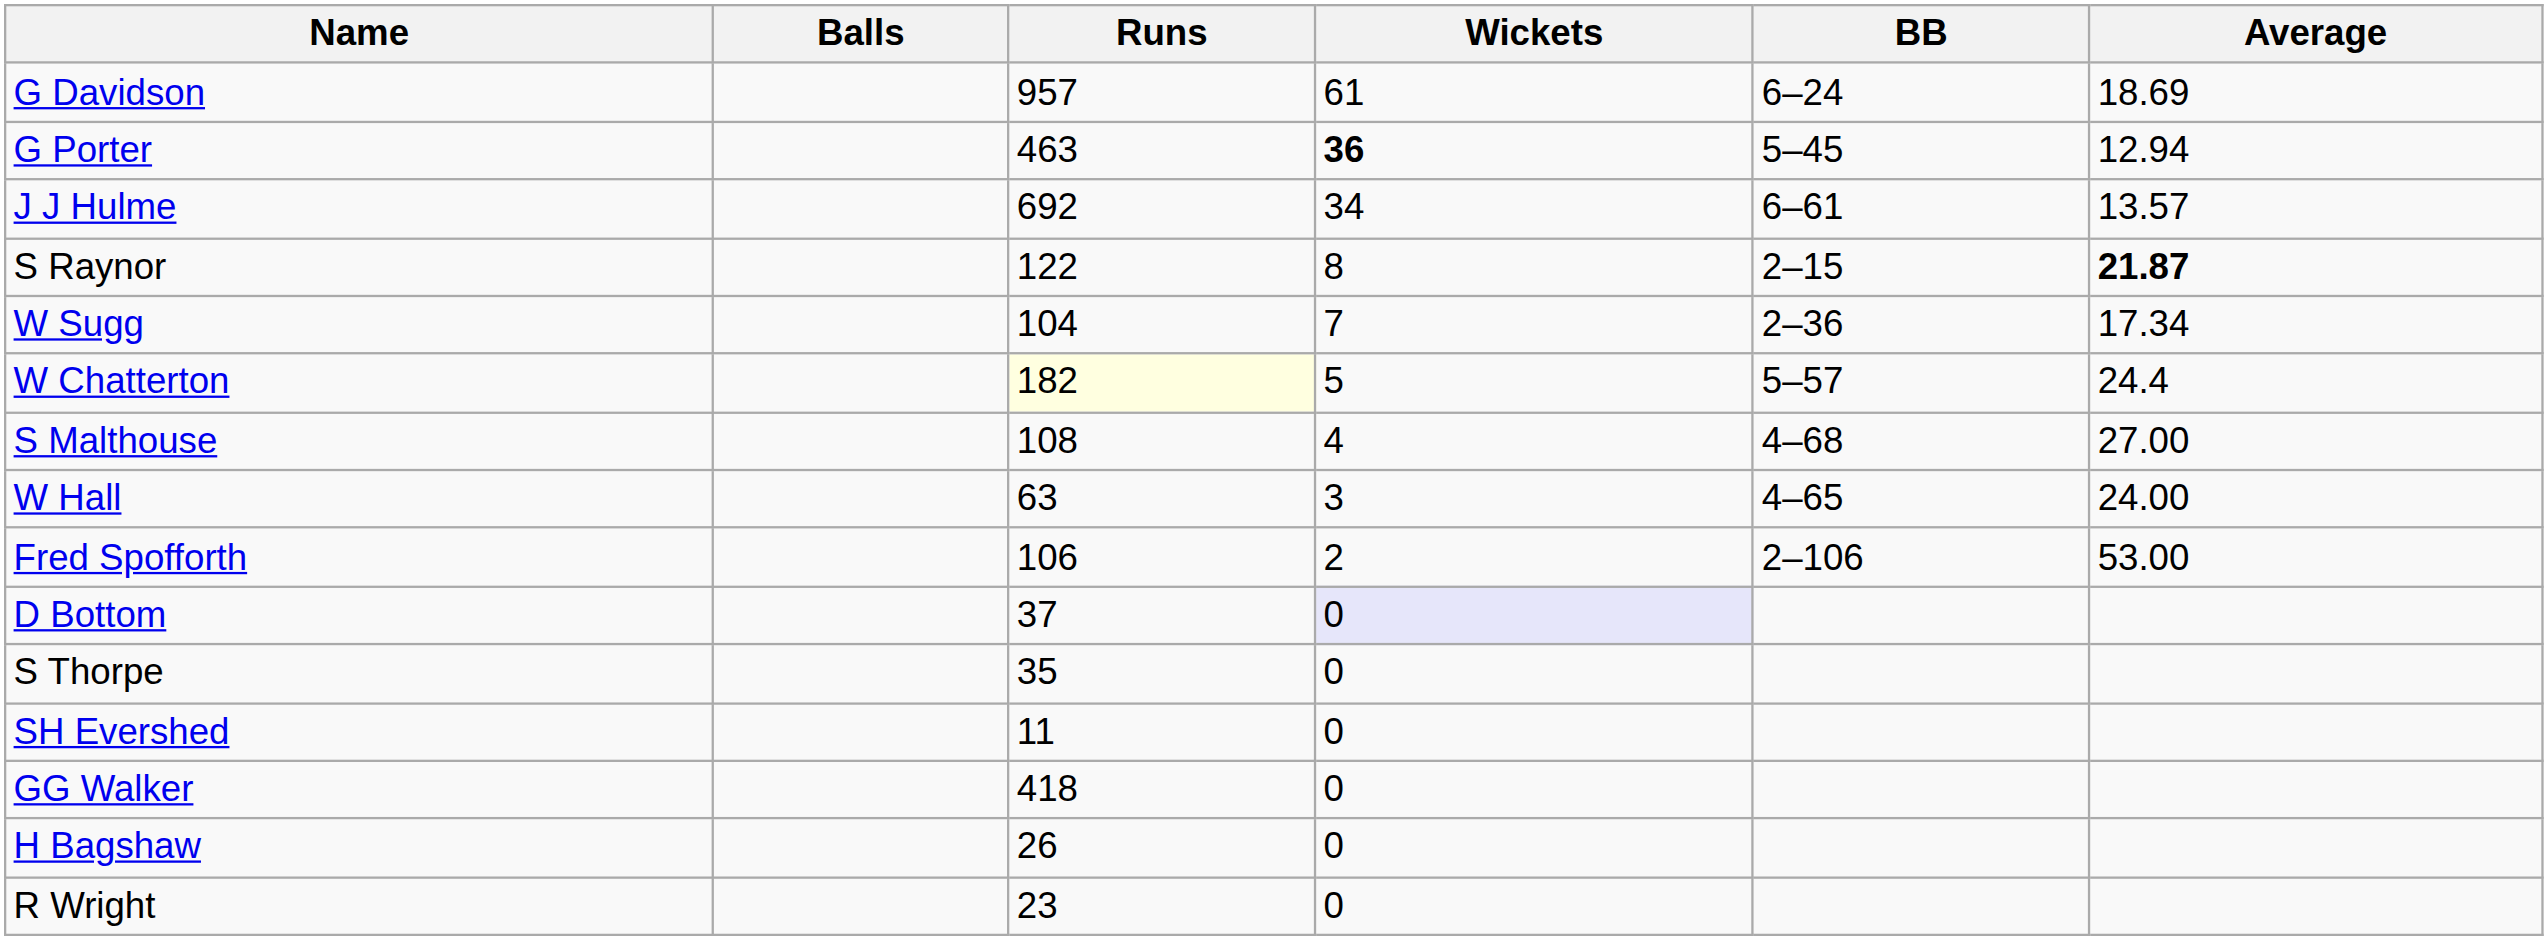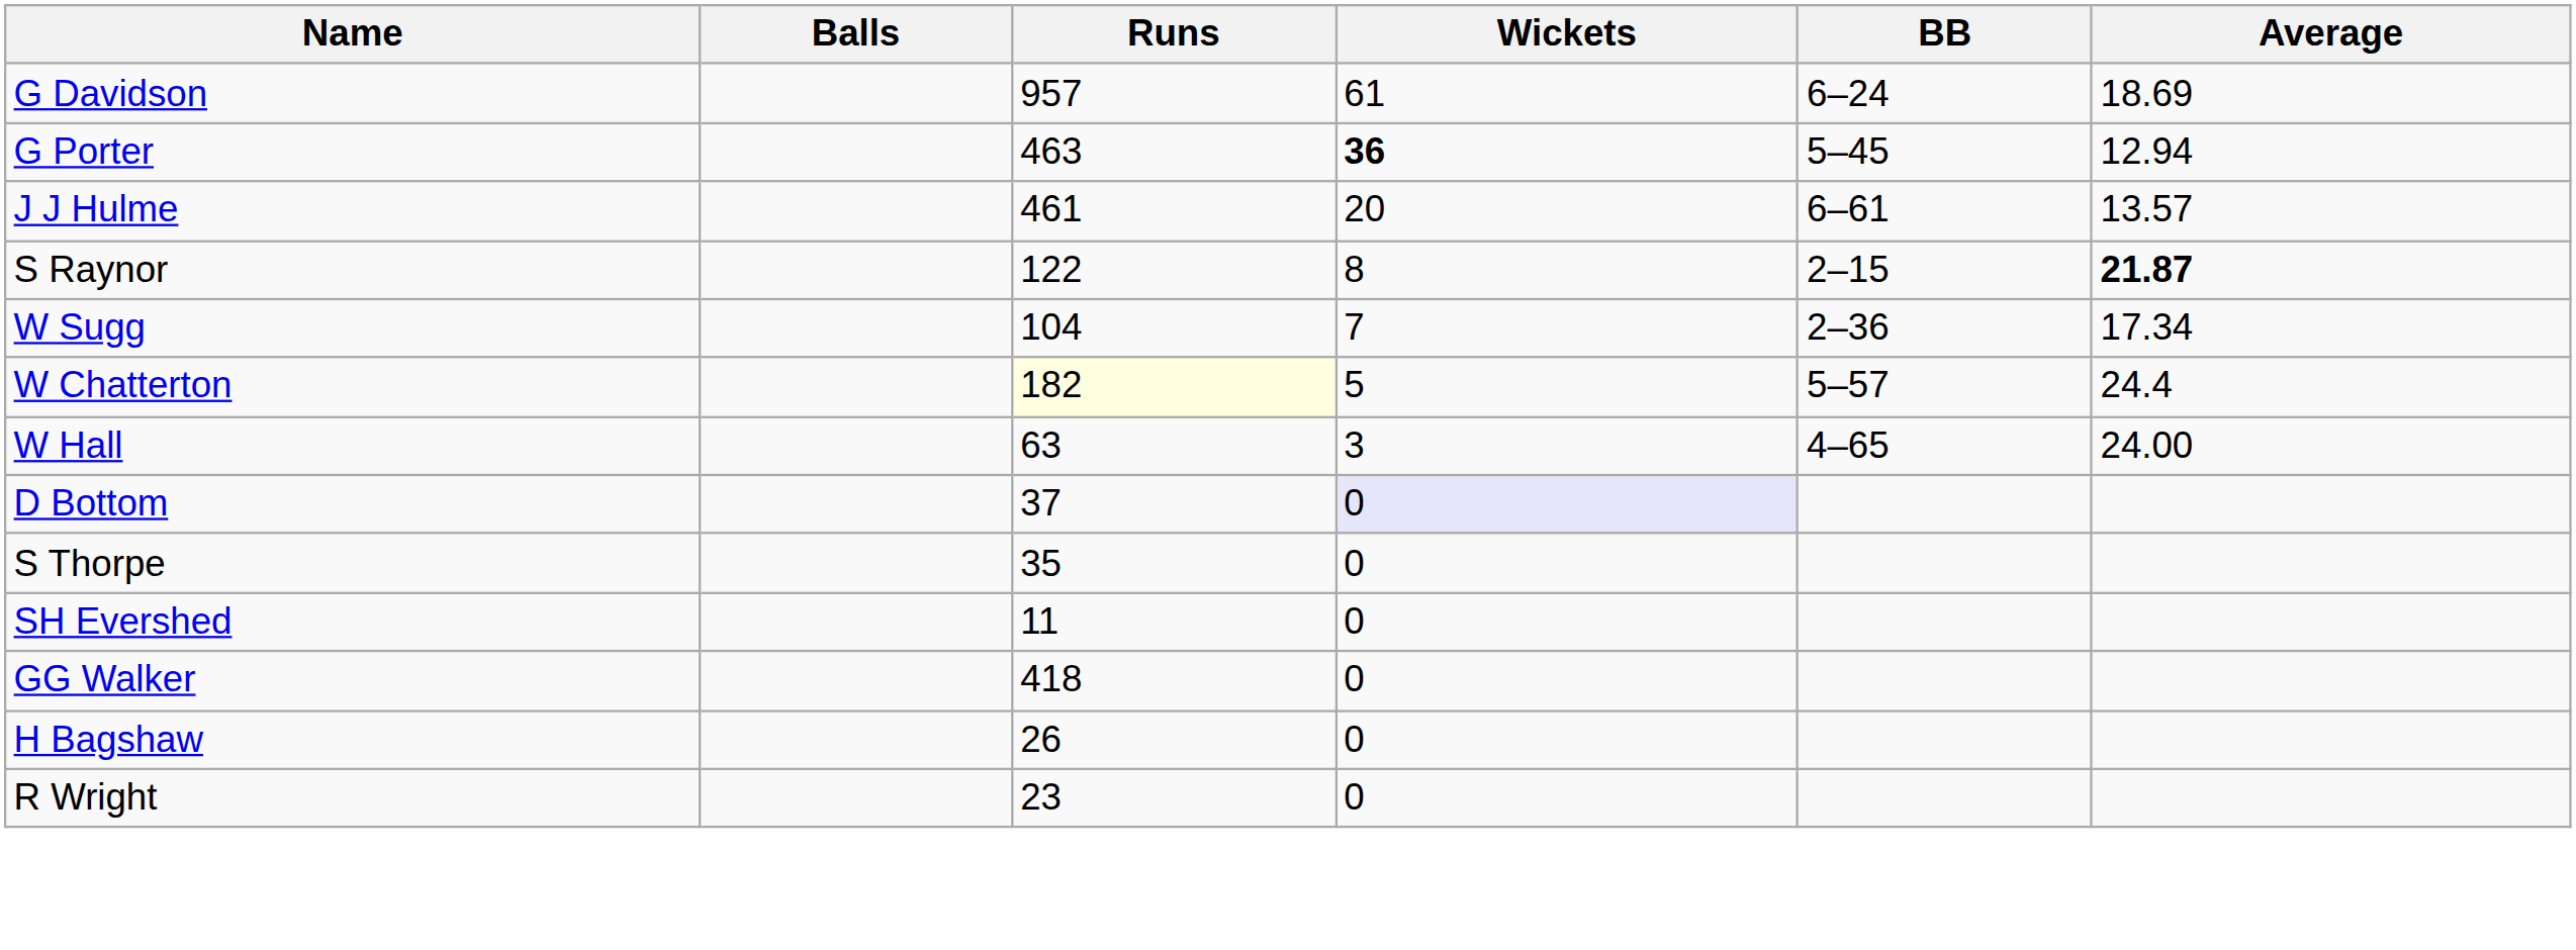 <table class="wikitable sortable" width="70%">
 <tr bgcolor="#efefef">
 <th>Name</th>
 <th>Balls</th>
 <th>Runs</th>
 <th>Wickets</th>
 <th>BB</th>
 <th>Average</th>
 </tr>
 <tr>
 <td><a href='#'>G Davidson</a></td>
 <td></td>
 <td>957</td>
 <td>61</td>
 <td>6–24</td>
 <td>18.69</td>
 </tr>
 <tr>
 <td><a href='#'>G Porter</a></td>
 <td></td>
 <td>463</td>
 <td><strong>36</strong></td>
 <td>5–45</td>
 <td>12.94</td>
 </tr>
 <tr>
 <td><a href='#'>J J Hulme</a></td>
 <td></td>
-<td>692</td>
-<td>34</td>
+<td>461</td>
+<td>20</td>
 <td>6–61</td>
 <td>13.57</td>
 </tr>
 <tr>
 <td>S Raynor</td>
 <td></td>
 <td>122</td>
 <td>8</td>
 <td>2–15</td>
 <td><strong>21.87</strong></td>
 </tr>
 <tr>
 <td><a href='#'>W Sugg</a></td>
 <td></td>
 <td>104</td>
 <td>7</td>
 <td>2–36</td>
 <td>17.34</td>
 </tr>
 <tr>
 <td><a href='#'>W Chatterton</a></td>
 <td></td>
 <td style="background: lightyellow;">182</td>
 <td>5</td>
 <td>5–57</td>
 <td>24.4</td>
 </tr>
 <tr>
-<td><a href='#'>S Malthouse</a></td>
-<td></td>
-<td>108</td>
-<td>4</td>
-<td>4–68</td>
-<td>27.00</td>
-</tr>
-<tr>
 <td><a href='#'>W Hall</a></td>
 <td></td>
 <td>63</td>
 <td>3</td>
 <td>4–65</td>
 <td>24.00</td>
-</tr>
-<tr>
-<td><a href='#'>Fred Spofforth</a></td>
-<td></td>
-<td>106</td>
-<td>2</td>
-<td>2–106</td>
-<td>53.00</td>
 </tr>
 <tr>
 <td><a href='#'>D Bottom</a></td>
 <td></td>
 <td>37</td>
 <td style="background: lavender;">0</td>
 <td></td>
 <td></td>
 </tr>
 <tr>
 <td>S Thorpe</td>
 <td></td>
 <td>35</td>
 <td>0</td>
 <td></td>
 <td></td>
 </tr>
 <tr>
 <td><a href='#'>SH Evershed</a></td>
 <td></td>
 <td>11</td>
 <td>0</td>
 <td></td>
 <td></td>
 </tr>
 <tr>
 <td><a href='#'>GG Walker</a></td>
 <td></td>
 <td>418</td>
 <td>0</td>
 <td></td>
 <td></td>
 </tr>
 <tr>
 <td><a href='#'>H Bagshaw</a></td>
 <td></td>
 <td>26</td>
 <td>0</td>
 <td></td>
 <td></td>
 </tr>
 <tr>
 <td>R Wright</td>
 <td></td>
 <td>23</td>
 <td>0</td>
 <td></td>
 <td></td>
 </tr>
 </table>
